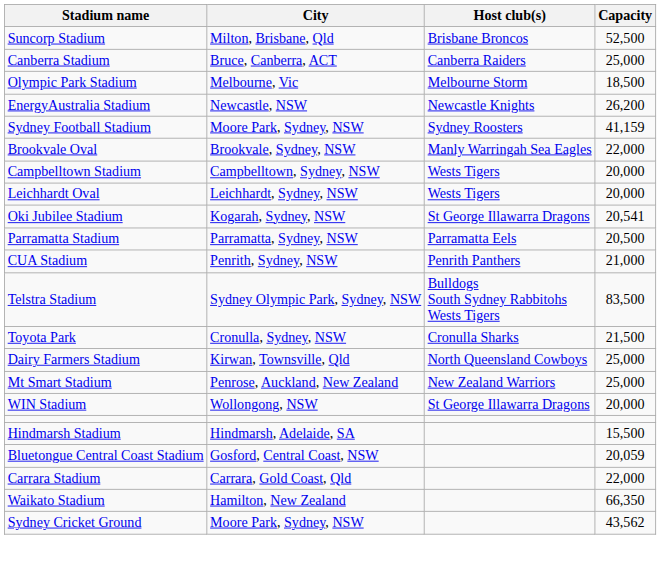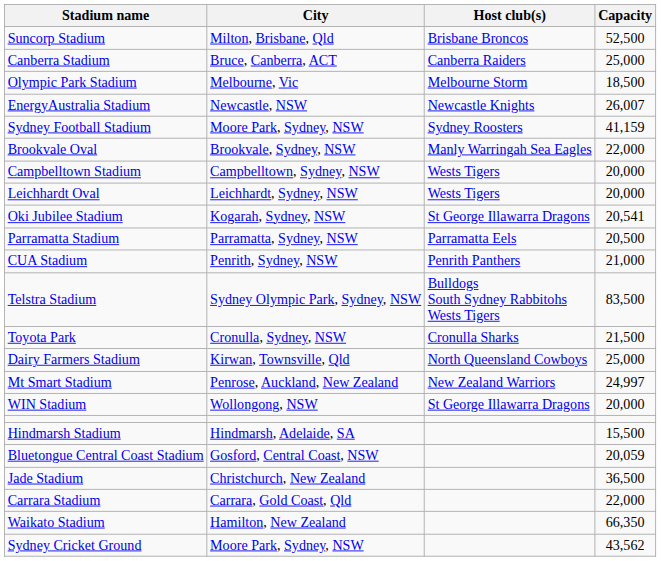 <table class="wikitable">
 <tr>
 <th>Stadium name </th>
 <th>City</th>
 <th>Host club(s)</th>
 <th>Capacity </th>
 </tr>
 <tr>
 <td><a href='#'>Suncorp Stadium</a></td>
 <td><a href='#'>Milton</a>, <a href='#'>Brisbane</a>, <a href='#'>Qld</a></td>
 <td> <a href='#'>Brisbane Broncos</a></td>
 <td style="text-align: center;">52,500</td>
 </tr>
 <tr>
 <td><a href='#'>Canberra Stadium</a></td>
 <td><a href='#'>Bruce</a>, <a href='#'>Canberra</a>, <a href='#'>ACT</a></td>
 <td> <a href='#'>Canberra Raiders</a></td>
 <td style="text-align: center;">25,000</td>
 </tr>
 <tr>
 <td><a href='#'>Olympic Park Stadium</a></td>
 <td><a href='#'>Melbourne</a>, <a href='#'>Vic</a></td>
 <td> <a href='#'>Melbourne Storm</a></td>
 <td style="text-align: center;">18,500</td>
 </tr>
 <tr>
 <td><a href='#'>EnergyAustralia Stadium</a></td>
 <td><a href='#'>Newcastle</a>, <a href='#'>NSW</a></td>
 <td> <a href='#'>Newcastle Knights</a></td>
-<td style="text-align: center;">26,200</td>
+<td style="text-align: center;">26,007</td>
 </tr>
 <tr>
 <td><a href='#'>Sydney Football Stadium</a></td>
 <td><a href='#'>Moore Park</a>, <a href='#'>Sydney</a>, <a href='#'>NSW</a></td>
 <td> <a href='#'>Sydney Roosters</a></td>
 <td style="text-align: center;">41,159</td>
 </tr>
 <tr>
 <td><a href='#'>Brookvale Oval</a></td>
 <td><a href='#'>Brookvale</a>, <a href='#'>Sydney</a>, <a href='#'>NSW</a></td>
 <td> <a href='#'>Manly Warringah Sea Eagles</a></td>
 <td style="text-align: center;">22,000</td>
 </tr>
 <tr>
 <td><a href='#'>Campbelltown Stadium</a></td>
 <td><a href='#'>Campbelltown</a>, <a href='#'>Sydney</a>, <a href='#'>NSW</a></td>
 <td> <a href='#'>Wests Tigers</a></td>
 <td style="text-align: center;">20,000</td>
 </tr>
 <tr>
 <td><a href='#'>Leichhardt Oval</a></td>
 <td><a href='#'>Leichhardt</a>, <a href='#'>Sydney</a>, <a href='#'>NSW</a></td>
 <td> <a href='#'>Wests Tigers</a></td>
 <td style="text-align: center;">20,000</td>
 </tr>
 <tr>
 <td><a href='#'>Oki Jubilee Stadium</a></td>
 <td><a href='#'>Kogarah</a>, <a href='#'>Sydney</a>, <a href='#'>NSW</a></td>
 <td> <a href='#'>St George Illawarra Dragons</a></td>
 <td style="text-align: center;">20,541</td>
 </tr>
 <tr>
 <td><a href='#'>Parramatta Stadium</a></td>
 <td><a href='#'>Parramatta</a>, <a href='#'>Sydney</a>, <a href='#'>NSW</a></td>
 <td> <a href='#'>Parramatta Eels</a></td>
 <td style="text-align: center;">20,500</td>
 </tr>
 <tr>
 <td><a href='#'>CUA Stadium</a></td>
 <td><a href='#'>Penrith</a>, <a href='#'>Sydney</a>, <a href='#'>NSW</a></td>
 <td> <a href='#'>Penrith Panthers</a></td>
 <td style="text-align: center;">21,000</td>
 </tr>
 <tr>
 <td><a href='#'>Telstra Stadium</a></td>
 <td><a href='#'>Sydney Olympic Park</a>, <a href='#'>Sydney</a>, <a href='#'>NSW</a></td>
 <td> <a href='#'>Bulldogs</a><br> <a href='#'>South Sydney Rabbitohs</a><br> <a href='#'>Wests Tigers</a></td>
 <td style="text-align: center;">83,500</td>
 </tr>
 <tr>
 <td><a href='#'>Toyota Park</a></td>
 <td><a href='#'>Cronulla</a>, <a href='#'>Sydney</a>, <a href='#'>NSW</a></td>
 <td> <a href='#'>Cronulla Sharks</a></td>
 <td style="text-align: center;">21,500</td>
 </tr>
 <tr>
 <td><a href='#'>Dairy Farmers Stadium</a></td>
 <td><a href='#'>Kirwan</a>, <a href='#'>Townsville</a>, <a href='#'>Qld</a></td>
 <td> <a href='#'>North Queensland Cowboys</a></td>
 <td style="text-align: center;">25,000</td>
 </tr>
 <tr>
 <td><a href='#'>Mt Smart Stadium</a></td>
 <td><a href='#'>Penrose</a>, <a href='#'>Auckland</a>, <a href='#'>New Zealand</a></td>
 <td> <a href='#'>New Zealand Warriors</a></td>
-<td style="text-align: center;">25,000</td>
+<td style="text-align: center;">24,997</td>
 </tr>
 <tr>
 <td><a href='#'>WIN Stadium</a></td>
 <td><a href='#'>Wollongong</a>, <a href='#'>NSW</a></td>
 <td> <a href='#'>St George Illawarra Dragons</a></td>
 <td style="text-align: center;">20,000</td>
 </tr>
 <tr>
 <td></td>
 <td></td>
 <td></td>
 <td></td>
 </tr>
 <tr>
 <td><a href='#'>Hindmarsh Stadium</a></td>
 <td><a href='#'>Hindmarsh</a>, <a href='#'>Adelaide</a>, <a href='#'>SA</a></td>
 <td></td>
 <td style="text-align: center;">15,500</td>
 </tr>
 <tr>
 <td><a href='#'>Bluetongue Central Coast Stadium</a></td>
 <td><a href='#'>Gosford</a>, <a href='#'>Central Coast</a>, <a href='#'>NSW</a></td>
 <td></td>
 <td style="text-align: center;">20,059</td>
 </tr>
 <tr>
+<td><a href='#'>Jade Stadium</a></td>
+<td><a href='#'>Christchurch</a>, <a href='#'>New Zealand</a></td>
+<td></td>
+<td style="text-align: center;">36,500</td>
+</tr>
+<tr>
 <td><a href='#'>Carrara Stadium</a></td>
 <td><a href='#'>Carrara</a>, <a href='#'>Gold Coast</a>, <a href='#'>Qld</a></td>
 <td></td>
 <td style="text-align: center;">22,000</td>
 </tr>
 <tr>
 <td><a href='#'>Waikato Stadium</a></td>
 <td><a href='#'>Hamilton</a>, <a href='#'>New Zealand</a></td>
 <td></td>
 <td style="text-align: center;">66,350</td>
 </tr>
 <tr>
 <td><a href='#'>Sydney Cricket Ground</a></td>
 <td><a href='#'>Moore Park</a>, <a href='#'>Sydney</a>, <a href='#'>NSW</a></td>
 <td></td>
 <td style="text-align: center;">43,562</td>
 </tr>
 </table>
